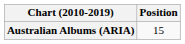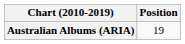 <table class="wikitable plainrowheaders" style="text-align:center">
 <tr>
 <th scope="col">Chart (2010-2019)</th>
 <th scope="col">Position</th>
 </tr>
 <tr>
 <th scope="row">Australian Albums (ARIA)</th>
-<td>15</td>
+<td>19</td>
 </tr>
 </table>
